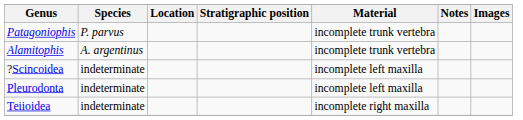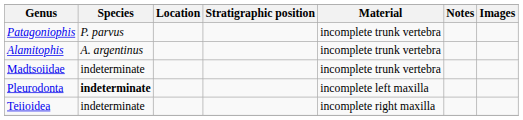 <table class="wikitable" align="center">
 <tr>
 </tr>
 <tr>
 <th>Genus</th>
 <th>Species</th>
 <th>Location</th>
 <th>Stratigraphic position</th>
 <th>Material</th>
 <th>Notes</th>
 <th>Images</th>
 </tr>
 <tr>
 <td><em><a href='#'>Patagoniophis</a></em></td>
 <td><em>P. parvus</em></td>
 <td></td>
 <td></td>
 <td>incomplete trunk vertebra</td>
 <td></td>
 <td></td>
 </tr>
 <tr>
 <td><em><a href='#'>Alamitophis</a></em></td>
 <td><em>A. argentinus</em></td>
 <td></td>
 <td></td>
 <td>incomplete trunk vertebra</td>
 <td></td>
 <td></td>
 </tr>
 <tr>
-<td>?<a href='#'>Scincoidea</a></td>
+<td><a href='#'>Madtsoiidae</a></td>
 <td>indeterminate</td>
 <td></td>
 <td></td>
-<td>incomplete left maxilla</td>
+<td>incomplete trunk vertebra</td>
 <td></td>
 <td></td>
 </tr>
 <tr>
 <td><a href='#'>Pleurodonta</a></td>
-<td>indeterminate</td>
+<td><strong>indeterminate</strong></td>
 <td></td>
 <td></td>
 <td>incomplete left maxilla</td>
 <td></td>
 <td></td>
 </tr>
 <tr>
 <td><a href='#'>Teiioidea</a></td>
 <td>indeterminate</td>
 <td></td>
 <td></td>
 <td>incomplete right maxilla</td>
 <td></td>
 <td></td>
 </tr>
 <tr>
 </tr>
 </table>
